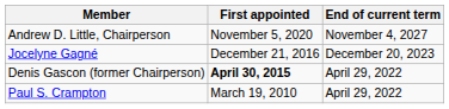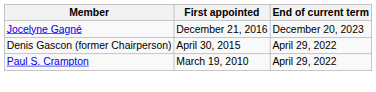 <table class="wikitable">
 <tr>
 <th>Member</th>
 <th>First appointed</th>
 <th>End of current term</th>
-</tr>
-<tr>
-<td>Andrew D. Little, Chairperson</td>
-<td>November 5, 2020</td>
-<td>November 4, 2027</td>
 </tr>
 <tr>
 <td><a href='#'>Jocelyne Gagné</a></td>
 <td>December 21, 2016</td>
 <td>December 20, 2023</td>
 </tr>
 <tr>
 <td>Denis Gascon (former Chairperson)</td>
-<td><strong>April 30, 2015</strong></td>
+<td>April 30, 2015</td>
 <td>April 29, 2022</td>
 </tr>
 <tr>
 <td><a href='#'>Paul S. Crampton</a></td>
 <td>March 19, 2010</td>
 <td>April 29, 2022</td>
 </tr>
 </table>
